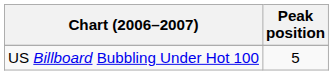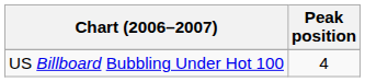 <table class="wikitable sortable">
 <tr>
 <th align="left">Chart (2006–2007)</th>
 <th align="center">Peak<br>position</th>
 </tr>
 <tr>
 </tr>
 <tr>
 <td align="left">US <em><a href='#'>Billboard</a></em> <a href='#'>Bubbling Under Hot 100</a></td>
-<td align="center">5</td>
+<td align="center">4</td>
 </tr>
 </table>
